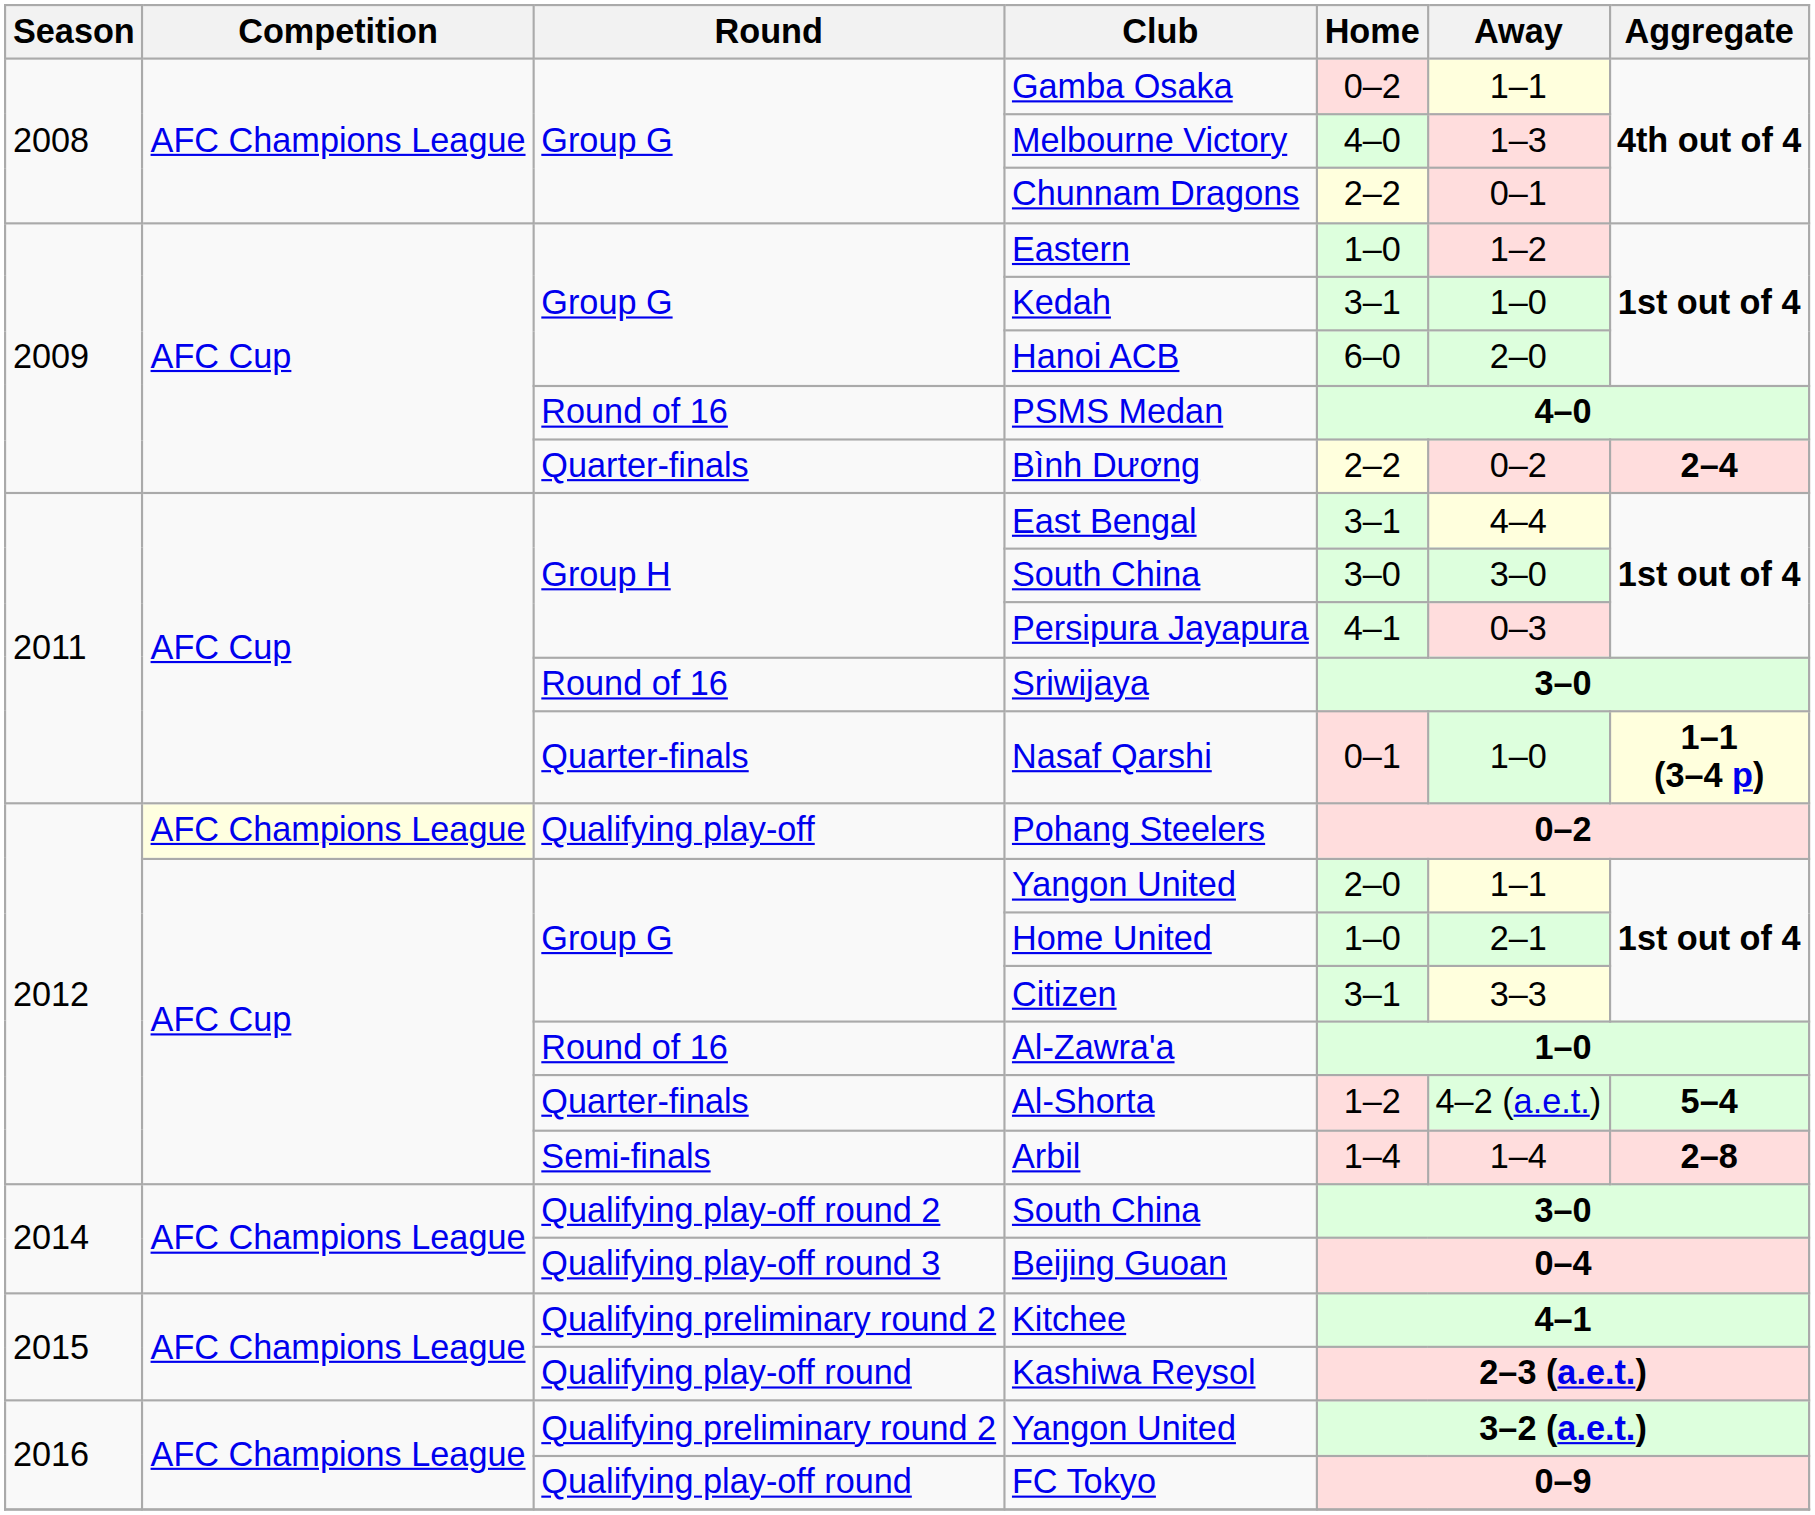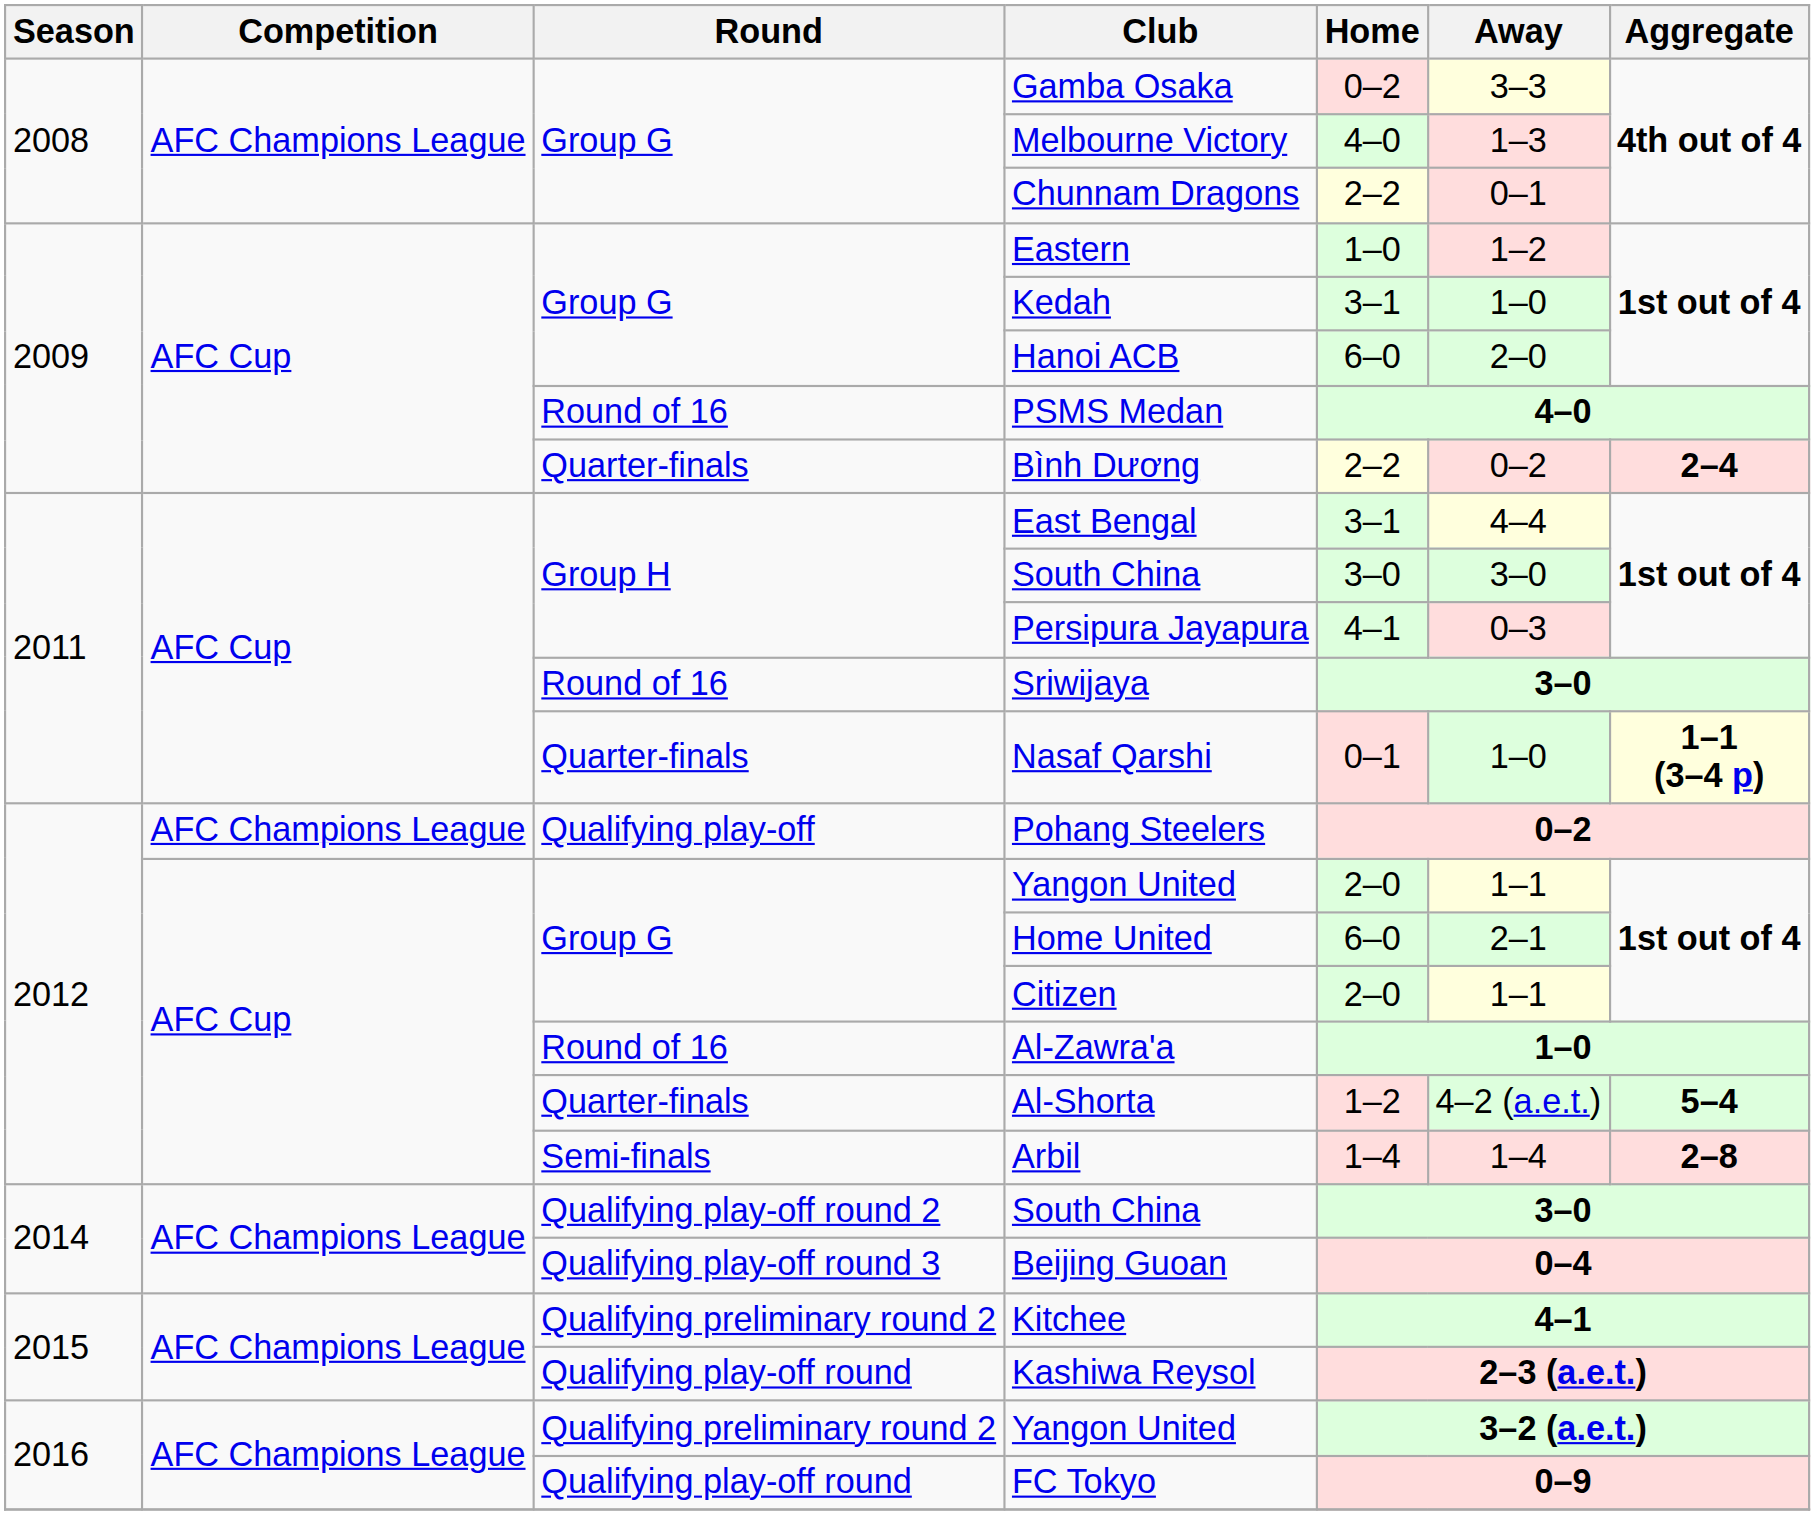 <table class="wikitable collapsible collapsed">
 <tr>
 <th>Season</th>
 <th>Competition</th>
 <th>Round</th>
 <th>Club</th>
 <th>Home</th>
 <th>Away</th>
 <th>Aggregate</th>
 </tr>
 <tr>
 <td rowspan="3">2008</td>
 <td rowspan="3"><a href='#'>AFC Champions League</a></td>
 <td rowspan="3"><a href='#'>Group G</a></td>
 <td> <a href='#'>Gamba Osaka</a></td>
 <td style="text-align:center; background:#FFDDDD;">0–2</td>
-<td style="text-align:center; background:#FFFFDD;">1–1</td>
+<td style="text-align:center; background:#FFFFDD;">3–3</td>
 <td rowspan="3" align="center"><strong>4th out of 4</strong></td>
 </tr>
 <tr>
 <td> <a href='#'>Melbourne Victory</a></td>
 <td style="text-align:center; background:#DDFFDD;">4–0</td>
 <td style="text-align:center; background:#FFDDDD;">1–3</td>
 </tr>
 <tr>
 <td> <a href='#'>Chunnam Dragons</a></td>
 <td style="text-align:center; background:#FFFFDD;">2–2</td>
 <td style="text-align:center; background:#FFDDDD;">0–1</td>
 </tr>
 <tr>
 <td rowspan="5">2009</td>
 <td rowspan="5"><a href='#'>AFC Cup</a></td>
 <td rowspan="3"><a href='#'>Group G</a></td>
 <td> <a href='#'>Eastern</a></td>
 <td style="text-align:center; background:#DDFFDD;">1–0</td>
 <td style="text-align:center; background:#FFDDDD;">1–2</td>
 <td rowspan="3" align="center"><strong>1st out of 4</strong></td>
 </tr>
 <tr>
 <td> <a href='#'>Kedah</a></td>
 <td style="text-align:center; background:#DDFFDD;">3–1</td>
 <td style="text-align:center; background:#DDFFDD;">1–0</td>
 </tr>
 <tr>
 <td> <a href='#'>Hanoi ACB</a></td>
 <td style="text-align:center; background:#DDFFDD;">6–0</td>
 <td style="text-align:center; background:#DDFFDD;">2–0</td>
 </tr>
 <tr>
 <td><a href='#'>Round of 16</a></td>
 <td> <a href='#'>PSMS Medan</a></td>
 <td colspan=3; style="text-align:center; background:#DDFFDD;"><strong>4–0</strong></td>
 </tr>
 <tr>
 <td><a href='#'>Quarter-finals</a></td>
 <td> <a href='#'>Bình Dương</a></td>
 <td style="text-align:center; background:#FFFFDD;">2–2</td>
 <td style="text-align:center; background:#FFDDDD;">0–2</td>
 <td style="text-align:center; background:#FFDDDD;"><strong>2–4</strong></td>
 </tr>
 <tr>
 <td rowspan="5">2011</td>
 <td rowspan="5"><a href='#'>AFC Cup</a></td>
 <td rowspan="3"><a href='#'>Group H</a></td>
 <td> <a href='#'>East Bengal</a></td>
 <td style="text-align:center; background:#DDFFDD;">3–1</td>
 <td style="text-align:center; background:#FFFFDD;">4–4</td>
 <td rowspan="3" align="center"><strong>1st out of 4</strong></td>
 </tr>
 <tr>
 <td> <a href='#'>South China</a></td>
 <td style="text-align:center; background:#DDFFDD;">3–0</td>
 <td style="text-align:center; background:#DDFFDD;">3–0</td>
 </tr>
 <tr>
 <td> <a href='#'>Persipura Jayapura</a></td>
 <td style="text-align:center; background:#DDFFDD;">4–1</td>
 <td style="text-align:center; background:#FFDDDD;">0–3</td>
 </tr>
 <tr>
 <td><a href='#'>Round of 16</a></td>
 <td> <a href='#'>Sriwijaya</a></td>
 <td colspan=3; style="text-align:center; background:#DDFFDD;"><strong>3–0</strong></td>
 </tr>
 <tr>
 <td><a href='#'>Quarter-finals</a></td>
 <td> <a href='#'>Nasaf Qarshi</a></td>
 <td style="text-align:center; background:#FFDDDD;">0–1</td>
 <td style="text-align:center; background:#DDFFDD;">1–0 </td>
 <td style="text-align:center; background:#FFFFDD;"><strong>1–1 <br>(3–4 <a href='#'>p</a>)</strong></td>
 </tr>
 <tr>
 <td rowspan="7">2012</td>
-<td rowspan="1" style="background: lightyellow;"><a href='#'>AFC Champions League</a></td>
+<td rowspan="1"><a href='#'>AFC Champions League</a></td>
 <td><a href='#'>Qualifying play-off</a></td>
 <td> <a href='#'>Pohang Steelers</a></td>
 <td colspan=3; style="text-align:center; background:#FFDDDD;"><strong>0–2</strong></td>
 </tr>
 <tr>
 <td rowspan="6"><a href='#'>AFC Cup</a></td>
 <td rowspan="3"><a href='#'>Group G</a></td>
 <td> <a href='#'>Yangon United</a></td>
 <td style="text-align:center; background:#DDFFDD;">2–0</td>
 <td style="text-align:center; background:#FFFFDD;">1–1</td>
 <td rowspan="3" align="center"><strong>1st out of 4</strong></td>
 </tr>
 <tr>
 <td> <a href='#'>Home United</a></td>
-<td style="text-align:center; background:#DDFFDD;">1–0</td>
+<td style="text-align:center; background:#DDFFDD;">6–0</td>
 <td style="text-align:center; background:#DDFFDD;">2–1</td>
 </tr>
 <tr>
 <td> <a href='#'>Citizen</a></td>
-<td style="text-align:center; background:#DDFFDD;">3–1</td>
-<td style="text-align:center; background:#FFFFDD;">3–3</td>
+<td style="text-align:center; background:#DDFFDD;">2–0</td>
+<td style="text-align:center; background:#FFFFDD;">1–1</td>
 </tr>
 <tr>
 <td><a href='#'>Round of 16</a></td>
 <td> <a href='#'>Al-Zawra'a</a></td>
 <td colspan=3; style="text-align:center; background:#DDFFDD;"><strong>1–0</strong></td>
 </tr>
 <tr>
 <td><a href='#'>Quarter-finals</a></td>
 <td> <a href='#'>Al-Shorta</a></td>
 <td style="text-align:center; background:#FFDDDD;">1–2</td>
 <td style="text-align:center; background:#DDFFDD;">4–2 (<a href='#'>a.e.t.</a>)</td>
 <td style="text-align:center; background:#DDFFDD;"><strong>5–4</strong></td>
 </tr>
 <tr>
 <td><a href='#'>Semi-finals</a></td>
 <td> <a href='#'>Arbil</a></td>
 <td style="text-align:center; background:#FFDDDD;">1–4</td>
 <td style="text-align:center; background:#FFDDDD;">1–4</td>
 <td style="text-align:center; background:#FFDDDD;"><strong>2–8</strong></td>
 </tr>
 <tr>
 <td rowspan="2">2014</td>
 <td rowspan="2"><a href='#'>AFC Champions League</a></td>
 <td><a href='#'>Qualifying play-off round 2</a></td>
 <td> <a href='#'>South China</a></td>
 <td colspan=3; style="text-align:center; background:#DDFFDD;"><strong>3–0</strong></td>
 </tr>
 <tr>
 <td><a href='#'>Qualifying play-off round 3</a></td>
 <td> <a href='#'>Beijing Guoan</a></td>
 <td colspan=3; style="text-align:center; background:#FFDDDD;"><strong>0–4</strong></td>
 </tr>
 <tr>
 <td rowspan="2">2015</td>
 <td rowspan="2"><a href='#'>AFC Champions League</a></td>
 <td><a href='#'>Qualifying preliminary round 2</a></td>
 <td> <a href='#'>Kitchee</a></td>
 <td colspan=3; style="text-align:center; background:#DDFFDD;"><strong>4–1</strong></td>
 </tr>
 <tr>
 <td><a href='#'>Qualifying play-off round</a></td>
 <td> <a href='#'>Kashiwa Reysol</a></td>
 <td colspan=3; style="text-align:center; background:#FFDDDD;"><strong>2–3 (<a href='#'>a.e.t.</a>)</strong></td>
 </tr>
 <tr>
 <td rowspan="2">2016</td>
 <td rowspan="2"><a href='#'>AFC Champions League</a></td>
 <td><a href='#'>Qualifying preliminary round 2</a></td>
 <td> <a href='#'>Yangon United</a></td>
 <td colspan=3; style="text-align:center; background:#DDFFDD;"><strong>3–2 (<a href='#'>a.e.t.</a>)</strong></td>
 </tr>
 <tr>
 <td><a href='#'>Qualifying play-off round</a></td>
 <td> <a href='#'>FC Tokyo</a></td>
 <td colspan=3; style="text-align:center; background:#FFDDDD;"><strong>0–9</strong></td>
 </tr>
 <tr>
 </tr>
 </table>
